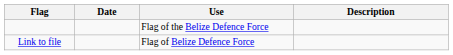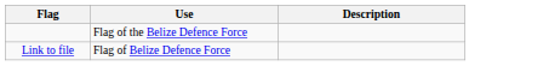 <table class="wikitable">
 <tr>
 <th style="width:110px;">Flag</th>
-<th style="width:100px;">Date</th>
 <th style="width:250px;">Use</th>
 <th style="width:250px;">Description</th>
 </tr>
 <tr>
-<td></td>
 <td></td>
 <td>Flag of the <a href='#'>Belize Defence Force</a></td>
 <td></td>
 </tr>
 <tr>
 <td style="text-align:center;"><a href='#'>Link to file</a></td>
-<td></td>
 <td>Flag of <a href='#'>Belize Defence Force</a></td>
 <td></td>
 </tr>
 </table>
